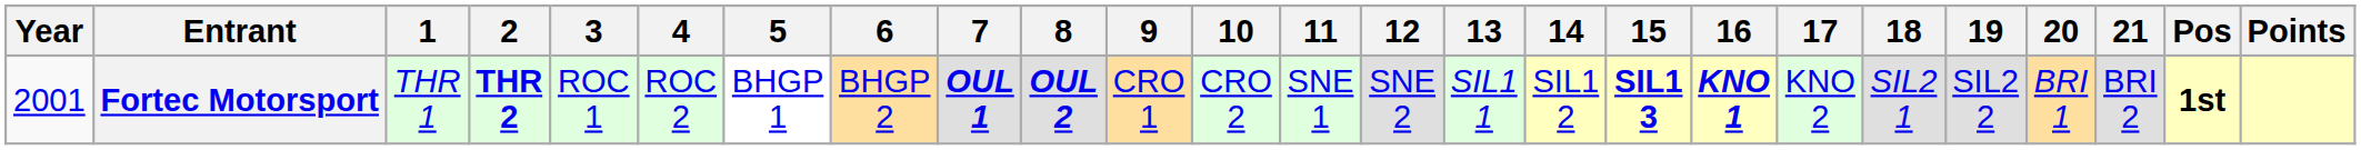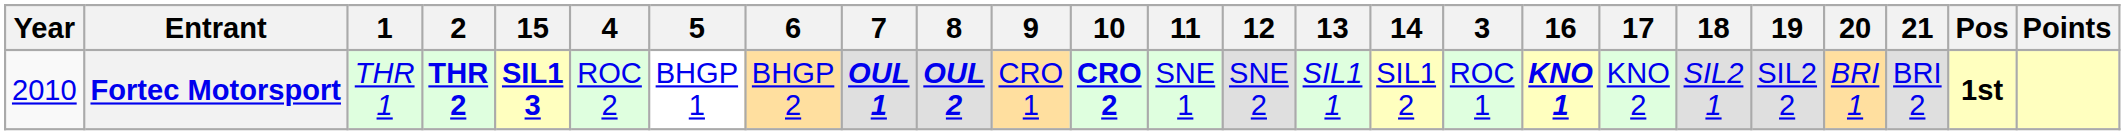 <table class="wikitable" style="text-align:center; font-size:85%">
 <tr>
 <th>Year</th>
 <th>Entrant</th>
 <th>1</th>
 <th>2</th>
-<th>3</th>
+<th>15</th>
 <th>4</th>
 <th>5</th>
 <th>6</th>
 <th>7</th>
 <th>8</th>
 <th>9</th>
 <th>10</th>
 <th>11</th>
 <th>12</th>
 <th>13</th>
 <th>14</th>
-<th>15</th>
+<th>3</th>
 <th>16</th>
 <th>17</th>
 <th>18</th>
 <th>19</th>
 <th>20</th>
 <th>21</th>
 <th>Pos</th>
 <th>Points</th>
 </tr>
 <tr>
-<td><a href='#'>2001</a></td>
+<td><a href='#'>2010</a></td>
 <th nowrap><a href='#'>Fortec Motorsport</a></th>
 <td style="background:#DFFFDF;"><em><a href='#'>THR<br>1</a></em><br></td>
 <td style="background:#DFFFDF;"><strong><a href='#'>THR<br>2</a><br></strong></td>
-<td style="background:#DFFFDF;"><a href='#'>ROC<br>1</a><br></td>
+<td style="background:#FFFFBF;"><strong><a href='#'>SIL1<br>3</a></strong><br></td>
 <td style="background:#DFFFDF;"><a href='#'>ROC<br>2</a><br></td>
 <td style="background:#FFFFFF;"><a href='#'>BHGP<br>1</a><br></td>
 <td style="background:#FFDF9F;"><a href='#'>BHGP<br>2</a><br></td>
 <td style="background:#DFDFDF;"><strong><em><a href='#'>OUL<br>1</a></em></strong><br></td>
 <td style="background:#DFDFDF;"><strong><em><a href='#'>OUL<br>2</a></em></strong><br></td>
 <td style="background:#FFDF9F;"><a href='#'>CRO<br>1</a><br></td>
-<td style="background:#DFFFDF;"><a href='#'>CRO<br>2</a><br></td>
+<td style="background:#DFFFDF;"><strong><a href='#'>CRO<br>2</a><br></strong></td>
 <td style="background:#DFFFDF;"><a href='#'>SNE<br>1</a><br></td>
 <td style="background:#DFDFDF;"><a href='#'>SNE<br>2</a><br></td>
 <td style="background:#DFFFDF;"><em><a href='#'>SIL1<br>1</a></em><br></td>
 <td style="background:#FFFFBF;"><a href='#'>SIL1<br>2</a><br></td>
-<td style="background:#FFFFBF;"><strong><a href='#'>SIL1<br>3</a></strong><br></td>
+<td style="background:#DFFFDF;"><a href='#'>ROC<br>1</a><br></td>
 <td style="background:#FFFFBF;"><strong><em><a href='#'>KNO<br>1</a></em></strong><br></td>
 <td style="background:#DFFFDF;"><a href='#'>KNO<br>2</a><br></td>
 <td style="background:#DFDFDF;"><em><a href='#'>SIL2<br>1</a></em><br></td>
 <td style="background:#DFDFDF;"><a href='#'>SIL2<br>2</a><br></td>
 <td style="background:#FFDF9F;"><em><a href='#'>BRI<br>1</a></em><br></td>
 <td style="background:#DFDFDF;"><a href='#'>BRI<br>2</a><br></td>
 <th style="background:#FFFFBF;">1st</th>
 <th style="background:#FFFFBF;"></th>
 </tr>
 </table>
